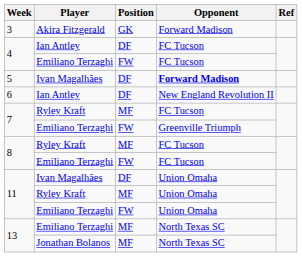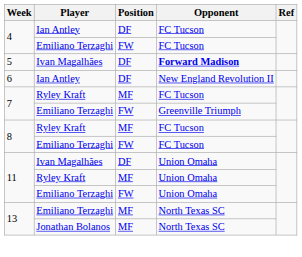 <table class="wikitable">
 <tr>
 <th>Week</th>
 <th>Player</th>
 <th>Position</th>
 <th>Opponent</th>
 <th>Ref</th>
-</tr>
-<tr>
-<td>3</td>
-<td> <a href='#'>Akira Fitzgerald</a></td>
-<td><a href='#'>GK</a></td>
-<td><a href='#'>Forward Madison</a></td>
-<td></td>
 </tr>
 <tr>
 <td rowspan="2">4</td>
 <td> <a href='#'>Ian Antley</a></td>
 <td><a href='#'>DF</a></td>
 <td><a href='#'>FC Tucson</a></td>
 <td rowspan="2"></td>
 </tr>
 <tr>
 <td> <a href='#'>Emiliano Terzaghi</a></td>
 <td><a href='#'>FW</a></td>
 <td><a href='#'>FC Tucson</a></td>
 </tr>
 <tr>
 <td>5</td>
 <td> <a href='#'>Ivan Magalhães</a></td>
 <td><a href='#'>DF</a></td>
 <td><strong><a href='#'>Forward Madison</a></strong></td>
 <td></td>
 </tr>
 <tr>
 <td>6</td>
 <td> <a href='#'>Ian Antley</a></td>
 <td><a href='#'>DF</a></td>
 <td><a href='#'>New England Revolution II</a></td>
 <td></td>
 </tr>
 <tr>
 <td rowspan="2">7</td>
 <td> <a href='#'>Ryley Kraft</a></td>
 <td><a href='#'>MF</a></td>
 <td><a href='#'>FC Tucson</a></td>
 <td rowspan="2"></td>
 </tr>
 <tr>
 <td> <a href='#'>Emiliano Terzaghi</a></td>
 <td><a href='#'>FW</a></td>
 <td><a href='#'>Greenville Triumph</a></td>
 </tr>
 <tr>
 <td rowspan="2">8</td>
 <td> <a href='#'>Ryley Kraft</a></td>
 <td><a href='#'>MF</a></td>
 <td><a href='#'>FC Tucson</a></td>
 <td rowspan="2"></td>
 </tr>
 <tr>
 <td> <a href='#'>Emiliano Terzaghi</a></td>
 <td><a href='#'>FW</a></td>
 <td><a href='#'>FC Tucson</a></td>
 </tr>
 <tr>
 <td rowspan="3">11</td>
 <td> <a href='#'>Ivan Magalhães</a></td>
 <td><a href='#'>DF</a></td>
 <td><a href='#'>Union Omaha</a></td>
 <td rowspan="3"></td>
 </tr>
 <tr>
 <td> <a href='#'>Ryley Kraft</a></td>
 <td><a href='#'>MF</a></td>
 <td><a href='#'>Union Omaha</a></td>
 </tr>
 <tr>
 <td> <a href='#'>Emiliano Terzaghi</a></td>
 <td><a href='#'>FW</a></td>
 <td><a href='#'>Union Omaha</a></td>
 </tr>
 <tr>
 <td rowspan="2">13</td>
 <td> <a href='#'>Emiliano Terzaghi</a></td>
 <td><a href='#'>MF</a></td>
 <td><a href='#'>North Texas SC</a></td>
 <td rowspan="2"></td>
 </tr>
 <tr>
 <td> <a href='#'>Jonathan Bolanos</a></td>
 <td><a href='#'>MF</a></td>
 <td><a href='#'>North Texas SC</a></td>
 </tr>
 </table>
